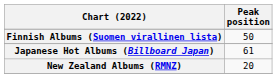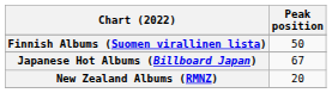 <table class="wikitable sortable plainrowheaders" style="text-align:center">
 <tr>
 <th scope="col">Chart (2022)</th>
 <th scope="col">Peak<br>position</th>
 </tr>
 <tr>
 </tr>
 <tr>
 </tr>
 <tr>
 </tr>
 <tr>
 </tr>
 <tr>
 </tr>
 <tr>
 </tr>
 <tr>
 <th scope="row">Finnish Albums (<a href='#'>Suomen virallinen lista</a>)</th>
 <td>50</td>
 </tr>
 <tr>
 </tr>
 <tr>
 </tr>
 <tr>
 </tr>
 <tr>
 </tr>
 <tr>
 </tr>
 <tr>
 </tr>
 <tr>
 <th scope="row">Japanese Hot Albums (<em><a href='#'>Billboard Japan</a></em>)</th>
-<td>61</td>
+<td>67</td>
 </tr>
 <tr>
 <th scope="row">New Zealand Albums (<a href='#'>RMNZ</a>)</th>
 <td>20</td>
 </tr>
 <tr>
 </tr>
 <tr>
 </tr>
 <tr>
 </tr>
 <tr>
 </tr>
 <tr>
 </tr>
 <tr>
 </tr>
 <tr>
 </tr>
 <tr>
 </tr>
 <tr>
 </tr>
 <tr>
 </tr>
 <tr>
 </tr>
 <tr>
 </tr>
 </table>
